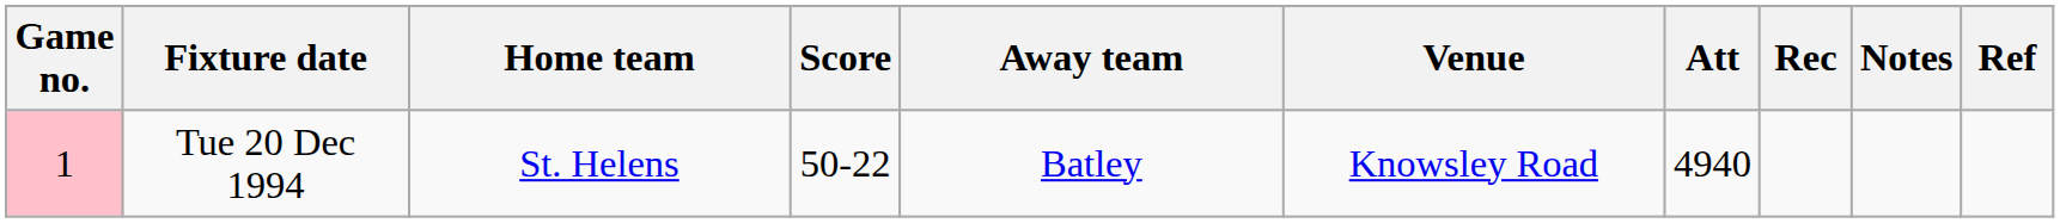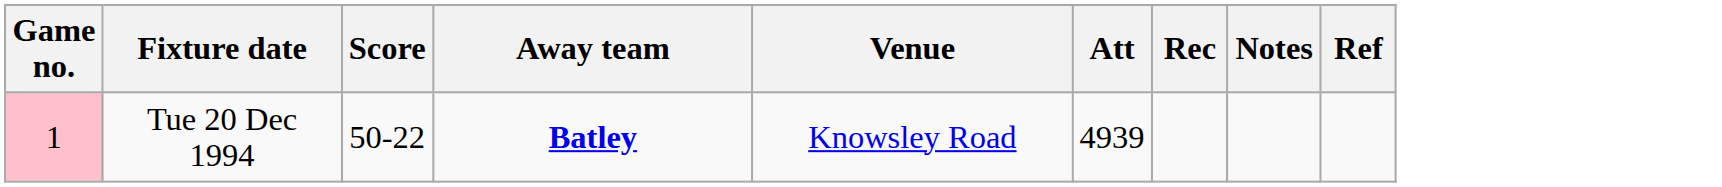 <table class="wikitable" style="text-align:center;">
 <tr>
 <th width=10 abbr="No">Game no.</th>
 <th width=110 abbr="Date">Fixture date</th>
-<th width=150 abbr="Home Team">Home team</th>
 <th width=20 abbr="Score">Score</th>
 <th width=150 abbr="Away Team">Away team</th>
 <th width=150 abbr="Venue">Venue</th>
 <th width=30 abbr="Att">Att</th>
 <th width=30 abbr="Rec">Rec</th>
 <th width=20 abbr="Notes">Notes</th>
 <th width=30 abbr="Ref">Ref</th>
 </tr>
 <tr>
 <td style="background: pink;">1</td>
 <td>Tue 20 Dec 1994</td>
-<td><a href='#'>St. Helens</a></td>
 <td>50-22</td>
-<td><a href='#'>Batley</a></td>
+<td><strong><a href='#'>Batley</a></strong></td>
 <td><a href='#'>Knowsley Road</a></td>
-<td>4940</td>
+<td>4939</td>
 <td></td>
 <td></td>
 <td></td>
 </tr>
 </table>
